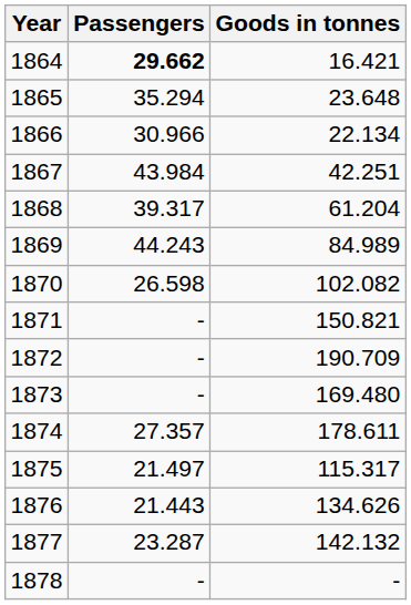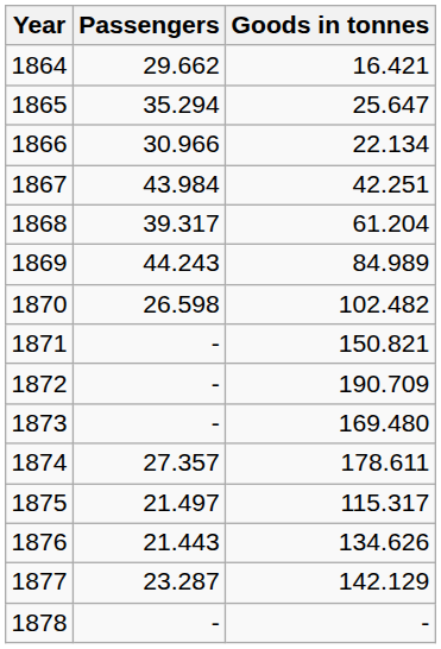 <table class="wikitable sortable float-right">
 <tr>
 <th class="hintergrundfarbe5">Year</th>
 <th class="hintergrundfarbe5">Passengers</th>
 <th class="hintergrundfarbe5">Goods in tonnes</th>
 </tr>
 <tr>
 <td align="center">1864</td>
-<td align="right"><strong>29.662</strong></td>
+<td align="right">29.662</td>
 <td align="right">16.421</td>
 </tr>
 <tr>
 <td align="center">1865</td>
 <td align="right">35.294</td>
-<td align="right">23.648</td>
+<td align="right">25.647</td>
 </tr>
 <tr>
 <td align="center">1866</td>
 <td align="right">30.966</td>
 <td align="right">22.134</td>
 </tr>
 <tr>
 <td align="center">1867</td>
 <td align="right">43.984</td>
 <td align="right">42.251</td>
 </tr>
 <tr>
 <td align="center">1868</td>
 <td align="right">39.317</td>
 <td align="right">61.204</td>
 </tr>
 <tr>
 <td align="center">1869</td>
 <td align="right">44.243</td>
 <td align="right">84.989</td>
 </tr>
 <tr>
 <td align="center">1870</td>
 <td align="right">26.598</td>
-<td align="right">102.082</td>
+<td align="right">102.482</td>
 </tr>
 <tr>
 <td align="center">1871</td>
 <td align="right">-</td>
 <td align="right">150.821</td>
 </tr>
 <tr>
 <td align="center">1872</td>
 <td align="right">-</td>
 <td align="right">190.709</td>
 </tr>
 <tr>
 <td align="center">1873</td>
 <td align="right">-</td>
 <td align="right">169.480</td>
 </tr>
 <tr>
 <td align="center">1874</td>
 <td align="right">27.357</td>
 <td align="right">178.611</td>
 </tr>
 <tr>
 <td align="center">1875</td>
 <td align="right">21.497</td>
 <td align="right">115.317</td>
 </tr>
 <tr>
 <td align="center">1876</td>
 <td align="right">21.443</td>
 <td align="right">134.626</td>
 </tr>
 <tr>
 <td align="center">1877</td>
 <td align="right">23.287</td>
-<td align="right">142.132</td>
+<td align="right">142.129</td>
 </tr>
 <tr>
 <td align="center">1878</td>
 <td align="right">-</td>
 <td align="right">-</td>
 </tr>
 </table>
